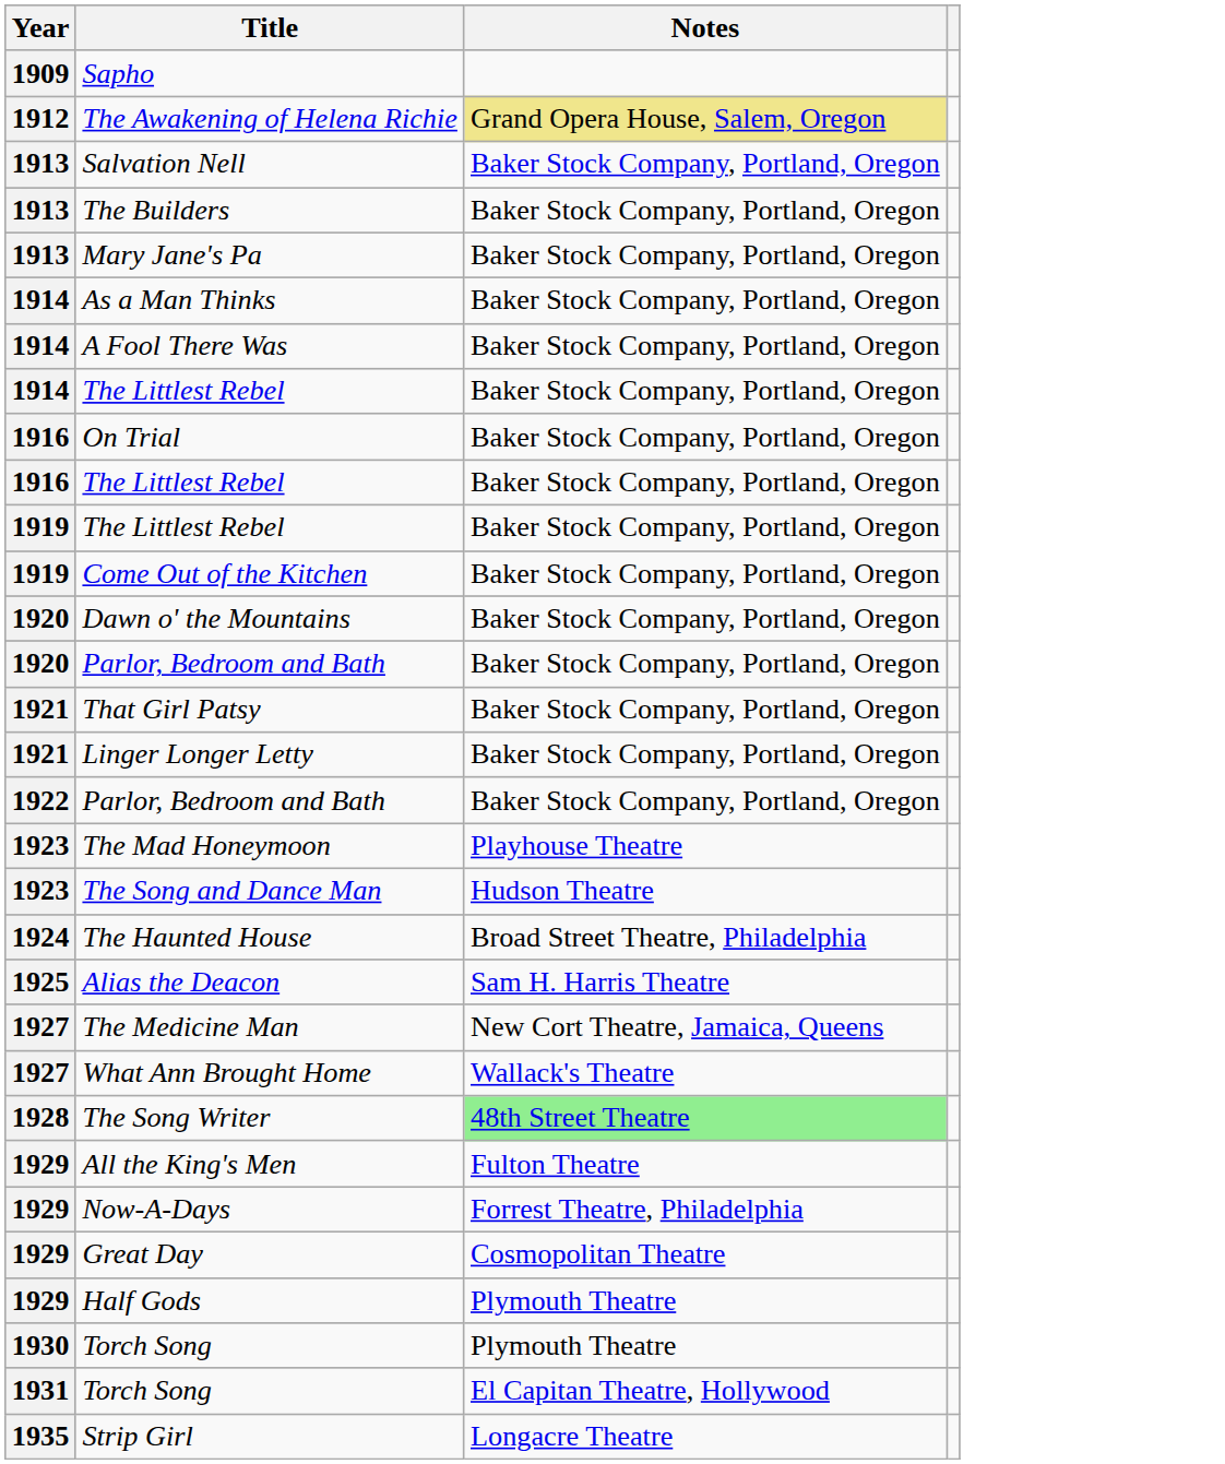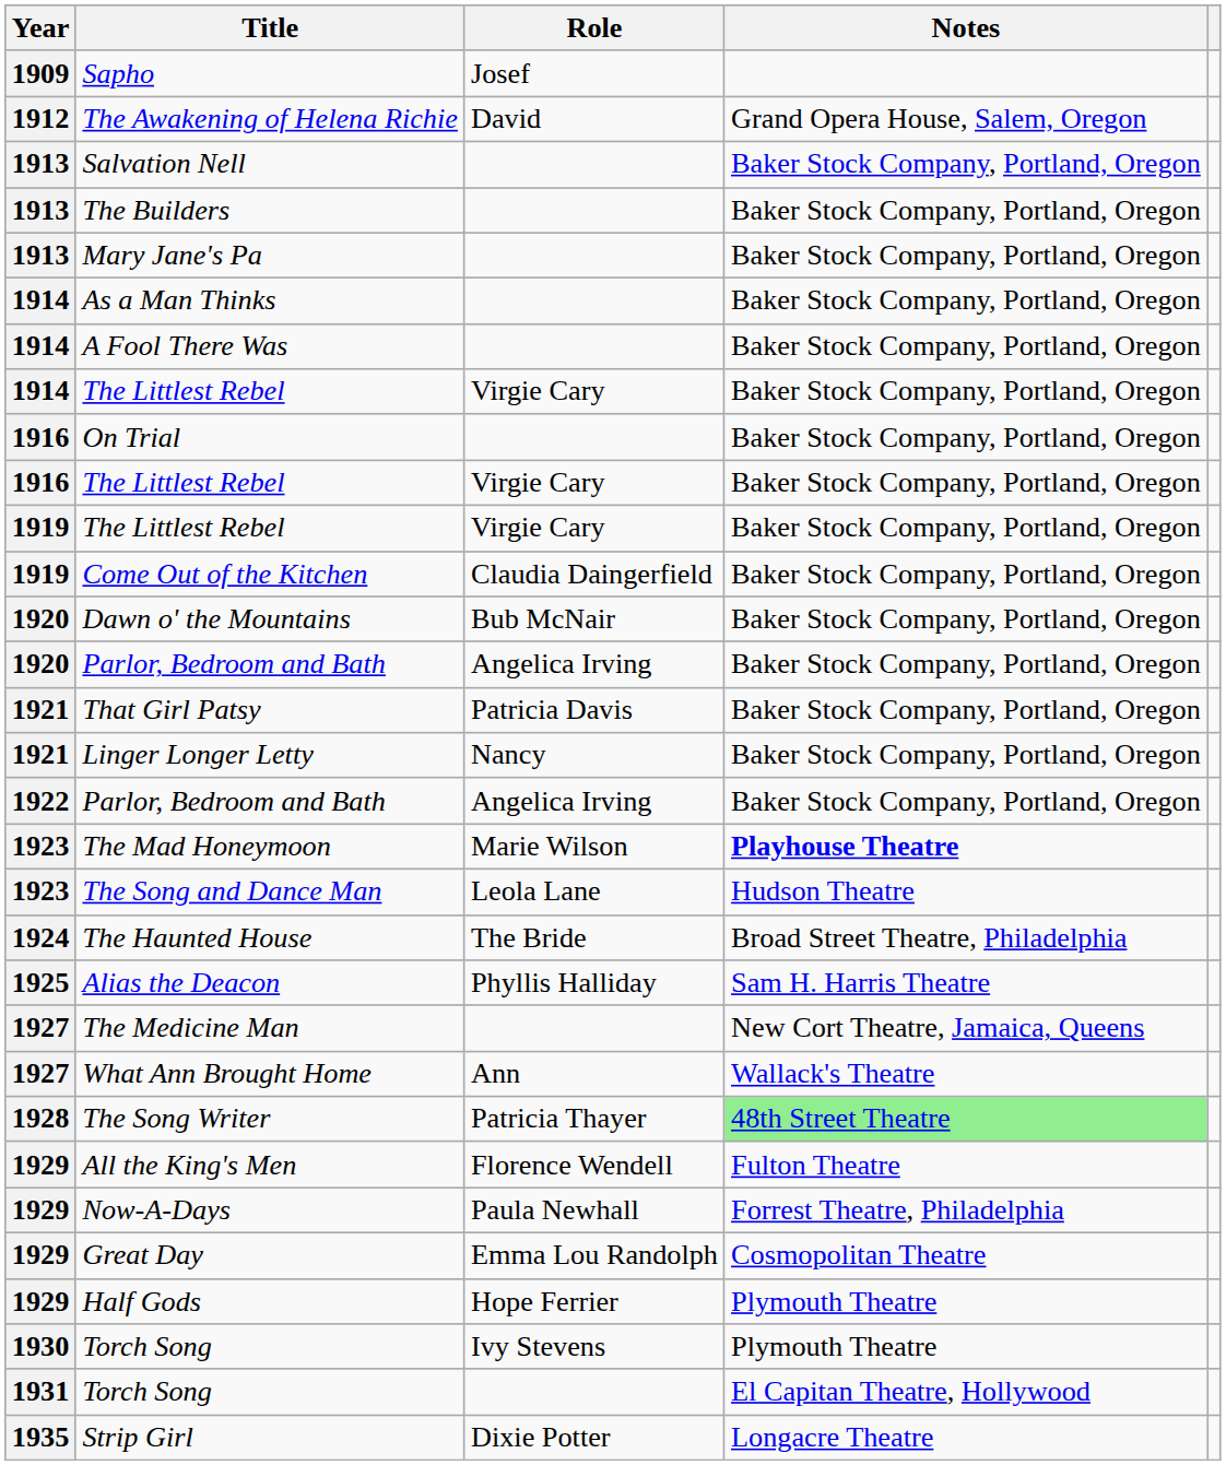 <table class="wikitable plainrowheaders sortable" style="margin-right: 0;">
 <tr>
 <th scope="col">Year</th>
 <th scope="col">Title</th>
+<th scope="col">Role</th>
 <th scope="col" class="unsortable">Notes</th>
 <th scope="col" class="unsortable"></th>
 </tr>
 <tr>
 <th scope="row">1909</th>
 <td><em><a href='#'>Sapho</a></em></td>
+<td>Josef</td>
 <td></td>
 <td style="text-align:center;"></td>
 </tr>
 <tr>
 <th scope="row">1912</th>
 <td><em><a href='#'>The Awakening of Helena Richie</a></em></td>
-<td style="background: khaki;">Grand Opera House, <a href='#'>Salem, Oregon</a></td>
+<td>David</td>
+<td>Grand Opera House, <a href='#'>Salem, Oregon</a></td>
 <td style="text-align:center;"></td>
 </tr>
 <tr>
 <th scope="row">1913</th>
 <td><em>Salvation Nell</em></td>
+<td></td>
 <td><a href='#'>Baker Stock Company</a>, <a href='#'>Portland, Oregon</a></td>
 <td style="text-align:center;"></td>
 </tr>
 <tr>
 <th scope="row">1913</th>
 <td data-sort-value="Builders"><em>The Builders</em></td>
+<td></td>
 <td>Baker Stock Company, Portland, Oregon</td>
 <td style="text-align:center;"></td>
 </tr>
 <tr>
 <th scope="row">1913</th>
 <td><em>Mary Jane's Pa</em></td>
+<td></td>
 <td>Baker Stock Company, Portland, Oregon</td>
 <td style="text-align:center;"></td>
 </tr>
 <tr>
 <th scope="row">1914</th>
 <td><em>As a Man Thinks</em></td>
+<td></td>
 <td>Baker Stock Company, Portland, Oregon</td>
 <td style="text-align:center;"></td>
 </tr>
 <tr>
 <th scope="row">1914</th>
 <td data-sort-value="Fool"><em>A Fool There Was</em></td>
+<td></td>
 <td>Baker Stock Company, Portland, Oregon</td>
 <td style="text-align:center;"></td>
 </tr>
 <tr>
 <th scope="row">1914</th>
 <td data-sort-value="Littlest"><em><a href='#'>The Littlest Rebel</a></em></td>
+<td>Virgie Cary</td>
 <td>Baker Stock Company, Portland, Oregon</td>
 <td style="text-align:center;"></td>
 </tr>
 <tr>
 <th scope="row">1916</th>
 <td><em>On Trial</em></td>
+<td></td>
 <td>Baker Stock Company, Portland, Oregon</td>
 <td style="text-align:center;"></td>
 </tr>
 <tr>
 <th scope="row">1916</th>
 <td data-sort-value="Littlest"><em><a href='#'>The Littlest Rebel</a></em></td>
+<td>Virgie Cary</td>
 <td>Baker Stock Company, Portland, Oregon</td>
 <td style="text-align:center;"></td>
 </tr>
 <tr>
 <th scope="row">1919</th>
 <td data-sort-value="Littlest"><em>The Littlest Rebel</em></td>
+<td>Virgie Cary</td>
 <td>Baker Stock Company, Portland, Oregon</td>
 <td style="text-align:center;"></td>
 </tr>
 <tr>
 <th scope="row">1919</th>
 <td><em><a href='#'>Come Out of the Kitchen</a></em></td>
+<td>Claudia Daingerfield</td>
 <td>Baker Stock Company, Portland, Oregon</td>
 <td style="text-align:center;"></td>
 </tr>
 <tr>
 <th scope="row">1920</th>
 <td><em>Dawn o' the Mountains</em></td>
+<td>Bub McNair</td>
 <td>Baker Stock Company, Portland, Oregon</td>
 <td style="text-align:center;"></td>
 </tr>
 <tr>
 <th scope="row">1920</th>
 <td><em><a href='#'>Parlor, Bedroom and Bath</a></em></td>
+<td>Angelica Irving</td>
 <td>Baker Stock Company, Portland, Oregon</td>
 <td style="text-align:center;"></td>
 </tr>
 <tr>
 <th scope="row">1921</th>
 <td><em>That Girl Patsy</em></td>
+<td>Patricia Davis</td>
 <td>Baker Stock Company, Portland, Oregon</td>
 <td style="text-align:center;"></td>
 </tr>
 <tr>
 <th scope="row">1921</th>
 <td><em>Linger Longer Letty</em></td>
+<td>Nancy</td>
 <td>Baker Stock Company, Portland, Oregon</td>
 <td style="text-align:center;"></td>
 </tr>
 <tr>
 <th scope="row">1922</th>
 <td><em>Parlor, Bedroom and Bath</em></td>
+<td>Angelica Irving</td>
 <td>Baker Stock Company, Portland, Oregon</td>
 <td style="text-align:center;"></td>
 </tr>
 <tr>
 <th scope="row">1923</th>
 <td><em>The Mad Honeymoon</em></td>
-<td><a href='#'>Playhouse Theatre</a></td>
+<td>Marie Wilson</td>
+<td><strong><a href='#'>Playhouse Theatre</a></strong></td>
 <td style="text-align:center;"></td>
 </tr>
 <tr>
 <th scope="row">1923</th>
 <td><em><a href='#'>The Song and Dance Man</a></em></td>
+<td>Leola Lane</td>
 <td><a href='#'>Hudson Theatre</a></td>
 <td style="text-align:center;"></td>
 </tr>
 <tr>
 <th scope="row">1924</th>
 <td><em>The Haunted House</em></td>
+<td>The Bride</td>
 <td>Broad Street Theatre, <a href='#'>Philadelphia</a></td>
 <td style="text-align:center;"></td>
 </tr>
 <tr>
 <th scope="row">1925</th>
 <td><em><a href='#'>Alias the Deacon</a></em></td>
+<td>Phyllis Halliday</td>
 <td><a href='#'>Sam H. Harris Theatre</a></td>
 <td style="text-align:center;"></td>
 </tr>
 <tr>
 <th scope="row">1927</th>
 <td><em>The Medicine Man</em></td>
+<td></td>
 <td>New Cort Theatre, <a href='#'>Jamaica, Queens</a></td>
 <td style="text-align:center;"></td>
 </tr>
 <tr>
 <th scope="row">1927</th>
 <td><em>What Ann Brought Home</em></td>
+<td>Ann</td>
 <td><a href='#'>Wallack's Theatre</a></td>
 <td style="text-align:center;"></td>
 </tr>
 <tr>
 <th scope="row">1928</th>
 <td><em>The Song Writer</em></td>
+<td>Patricia Thayer</td>
 <td style="background: lightgreen;"><a href='#'>48th Street Theatre</a></td>
 <td style="text-align:center;"></td>
 </tr>
 <tr>
 <th scope="row">1929</th>
 <td><em>All the King's Men</em></td>
+<td>Florence Wendell</td>
 <td><a href='#'>Fulton Theatre</a></td>
 <td style="text-align:center;"></td>
 </tr>
 <tr>
 <th scope="row">1929</th>
 <td><em>Now-A-Days</em></td>
+<td>Paula Newhall</td>
 <td><a href='#'>Forrest Theatre</a>, <a href='#'>Philadelphia</a></td>
 <td style="text-align:center;"></td>
 </tr>
 <tr>
 <th scope="row">1929</th>
 <td><em>Great Day</em></td>
+<td>Emma Lou Randolph</td>
 <td><a href='#'>Cosmopolitan Theatre</a></td>
 <td style="text-align:center;"></td>
 </tr>
 <tr>
 <th scope="row">1929</th>
 <td><em>Half Gods</em></td>
+<td>Hope Ferrier</td>
 <td><a href='#'>Plymouth Theatre</a></td>
 <td style="text-align:center;"></td>
 </tr>
 <tr>
 <th scope="row">1930</th>
 <td><em>Torch Song</em></td>
+<td>Ivy Stevens</td>
 <td>Plymouth Theatre</td>
 <td style="text-align:center;"></td>
 </tr>
 <tr>
 <th scope="row">1931</th>
 <td><em>Torch Song</em></td>
+<td></td>
 <td><a href='#'>El Capitan Theatre</a>, <a href='#'>Hollywood</a></td>
 <td style="text-align:center;"></td>
 </tr>
 <tr>
 <th scope="row">1935</th>
 <td><em>Strip Girl</em></td>
+<td>Dixie Potter</td>
 <td><a href='#'>Longacre Theatre</a></td>
 <td style="text-align:center;"></td>
 </tr>
 </table>
